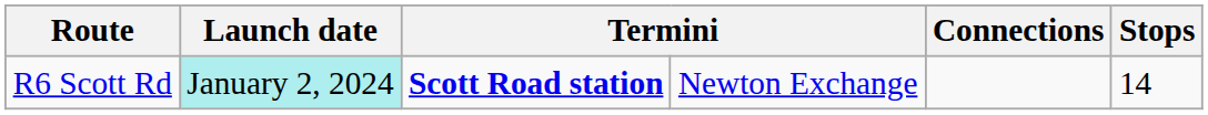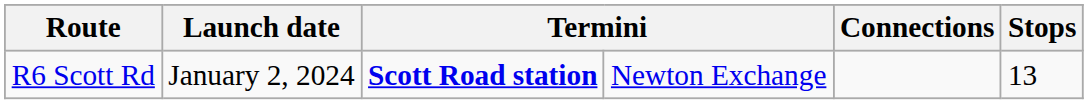 <table class="wikitable">
 <tr>
 <th>Route</th>
 <th>Launch date</th>
 <th colspan="2">Termini</th>
 <th>Connections</th>
 <th>Stops</th>
 </tr>
 <tr>
 <td><a href='#'>R6 Scott Rd</a></td>
-<td style="background: paleturquoise;">January 2, 2024</td>
+<td>January 2, 2024</td>
 <td><strong><a href='#'>Scott Road station</a></strong></td>
 <td><a href='#'>Newton Exchange</a></td>
 <td></td>
-<td>14</td>
+<td>13</td>
 </tr>
 </table>
